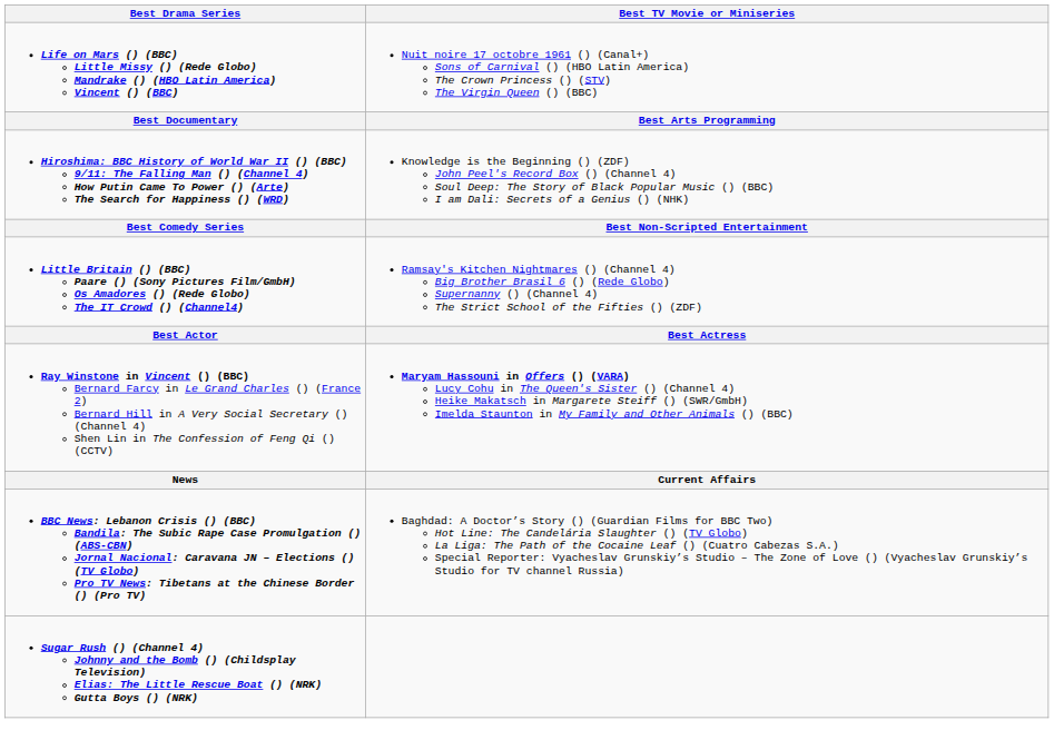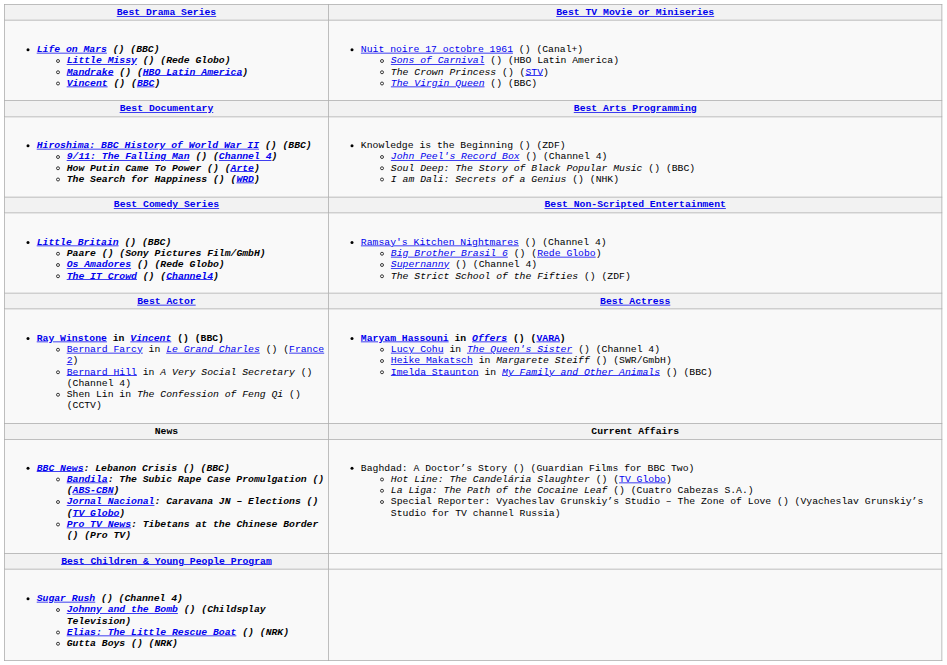 <table class="wikitable">
 <tr>
 <th style:"width:50%"><a href='#'>Best Drama Series</a></th>
 <th style:"width:50%"><a href='#'>Best TV Movie or Miniseries</a></th>
 </tr>
 <tr>
 <td valign="top"><br><ul><li><strong><em><a href='#'>Life on Mars</a><em> () (BBC)<strong><ul><li></em><a href='#'>Little Missy</a><em> () (Rede Globo)</li><li></em><a href='#'>Mandrake</a><em> () (<a href='#'>HBO Latin America</a>)</li><li></em><a href='#'>Vincent</a><em> () (<a href='#'>BBC</a>)</li></ul></li></ul></td>
 <td valign="top"><br><ul><li></em></strong><a href='#'>Nuit noire 17 octobre 1961</a></em> () (Canal+)</strong><ul><li><em><a href='#'>Sons of Carnival</a></em> () (HBO Latin America)</li><li><em>The Crown Princess</em> () (<a href='#'>STV</a>)</li><li><em><a href='#'>The Virgin Queen</a></em> () (BBC)</li></ul></li></ul></td>
 </tr>
 <tr>
 <th style:"width:50%"><a href='#'>Best Documentary</a></th>
 <th style:"width:50%"><a href='#'>Best Arts Programming</a></th>
 </tr>
 <tr>
 <td valign="top"><br><ul><li><strong><em><a href='#'>Hiroshima: BBC History of World War II</a><em> () (BBC)<strong><ul><li></em><a href='#'>9/11: The Falling Man</a><em> () (<a href='#'>Channel 4</a>)</li><li></em>How Putin Came To Power<em> () (<a href='#'>Arte</a>)</li><li></em>The Search for Happiness<em> () (<a href='#'>WRD</a>)</li></ul></li></ul></td>
 <td valign="top"><br><ul><li></em></strong>Knowledge is the Beginning</em> () (ZDF)</strong><ul><li><em><a href='#'>John Peel's Record Box</a></em> () (Channel 4)</li><li><em>Soul Deep: The Story of Black Popular Music</em> () (BBC)</li><li><em>I am Dali: Secrets of a Genius</em> () (NHK)</li></ul></li></ul></td>
 </tr>
 <tr>
 <th style:"width:50%"><a href='#'>Best Comedy Series</a></th>
 <th style:"width:50%"><a href='#'>Best Non-Scripted Entertainment</a></th>
 </tr>
 <tr>
 <td valign="top"><br><ul><li><strong><em><a href='#'>Little Britain</a><em> () (BBC)<strong><ul><li></em>Paare<em> () (Sony Pictures Film/GmbH)</li><li></em><a href='#'>Os Amadores</a><em> () (Rede Globo)</li><li></em><a href='#'>The IT Crowd</a><em> () (<a href='#'>Channel4</a>)</li></ul></li></ul></td>
 <td valign="top"><br><ul><li></em></strong><a href='#'>Ramsay's Kitchen Nightmares</a></em> () (Channel 4)</strong><ul><li><em><a href='#'>Big Brother Brasil 6</a></em> () (<a href='#'>Rede Globo</a>)</li><li><em><a href='#'>Supernanny</a></em> () (Channel 4)</li><li><em>The Strict School of the Fifties</em> () (ZDF)</li></ul></li></ul></td>
 </tr>
 <tr>
 <th style:"width:50%"><a href='#'>Best Actor</a></th>
 <th style:"width:50%"><a href='#'>Best Actress</a></th>
 </tr>
 <tr>
 <td valign="top"><br><ul><li><strong><a href='#'>Ray Winstone</a> in <em><a href='#'>Vincent</a></em> () (BBC)</strong><ul><li><a href='#'>Bernard Farcy</a> in <em><a href='#'>Le Grand Charles</a></em> () (<a href='#'>France 2</a>)</li><li><a href='#'>Bernard Hill</a> in <em>A Very Social Secretary</em> () (Channel 4)</li><li>Shen Lin in <em>The Confession of Feng Qi</em> () (CCTV)</li></ul></li></ul></td>
 <td valign="top"><br><ul><li><strong><a href='#'>Maryam Hassouni</a> in <em><a href='#'>Offers</a></em> () (<a href='#'>VARA</a>)</strong><ul><li><a href='#'>Lucy Cohu</a> in <em><a href='#'>The Queen's Sister</a></em> () (Channel 4)</li><li><a href='#'>Heike Makatsch</a> in <em>Margarete Steiff</em> () (SWR/GmbH)</li><li><a href='#'>Imelda Staunton</a> in <em><a href='#'>My Family and Other Animals</a></em> () (BBC)</li></ul></li></ul></td>
 </tr>
 <tr>
 <th style:"width:50%">News</th>
 <th style:"width:50%">Current Affairs</th>
 </tr>
 <tr>
 <td valign="top"><br><ul><li><strong><em><a href='#'>BBC News</a>: Lebanon Crisis<em> () (BBC)<strong><ul><li></em><a href='#'>Bandila</a>: The Subic Rape Case Promulgation<em> () (<a href='#'>ABS-CBN</a>)</li><li></em><a href='#'>Jornal Nacional</a>: Caravana JN – Elections<em> () (<a href='#'>TV Globo</a>)</li><li></em><a href='#'>Pro TV News</a>: Tibetans at the Chinese Border<em> () (Pro TV)</li></ul></li></ul></td>
 <td valign="top"><br><ul><li></em></strong>Baghdad: A Doctor’s Story</em> () (Guardian Films for BBC Two)</strong><ul><li><em>Hot Line: The Candelária Slaughter</em> () (<a href='#'>TV Globo</a>)</li><li><em>La Liga: The Path of the Cocaine Leaf</em> () (Cuatro Cabezas S.A.)</li><li>Special Reporter: Vyacheslav Grunskiy’s Studio – The Zone of Love () (Vyacheslav Grunskiy’s Studio for TV channel Russia)</li></ul></li></ul></td>
 </tr>
 <tr>
+<th style:"width:50%"><a href='#'>Best Children & Young People Program</a></th>
+<td></td>
+</tr>
+<tr>
 <td valign="top"><br><ul><li><strong><em><a href='#'>Sugar Rush</a><em> () (Channel 4)<strong><ul><li></em><a href='#'>Johnny and the Bomb</a><em> () (Childsplay Television)</li><li></em><a href='#'>Elias: The Little Rescue Boat</a><em> () (NRK)</li><li></em>Gutta Boys<em> () (NRK)</li></ul></li></ul></td>
 </tr>
 </table>
